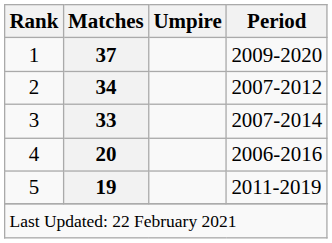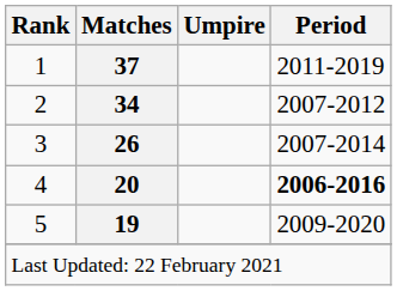 <table class="wikitable plainrowheaders sortable">
 <tr>
 <th scope=col>Rank</th>
 <th scope=col>Matches</th>
 <th scope=col>Umpire</th>
 <th scope=col>Period</th>
 </tr>
 <tr>
 <td align=center>1</td>
 <th scope=row style=text-align:center;>37</th>
 <td></td>
-<td>2009-2020</td>
+<td>2011-2019</td>
 </tr>
 <tr>
 <td align=center>2</td>
 <th scope=row style=text-align:center;>34</th>
 <td></td>
 <td>2007-2012</td>
 </tr>
 <tr>
 <td align=center>3</td>
-<th scope=row style=text-align:center;>33</th>
+<th scope=row style=text-align:center;>26</th>
 <td></td>
 <td>2007-2014</td>
 </tr>
 <tr>
 <td align=center>4</td>
 <th scope=row style=text-align:center;>20</th>
 <td></td>
-<td>2006-2016</td>
+<td><strong>2006-2016</strong></td>
 </tr>
 <tr>
 <td align=center>5</td>
 <th scope=row style=text-align:center;>19</th>
 <td></td>
-<td>2011-2019</td>
+<td>2009-2020</td>
 </tr>
 <tr>
 </tr>
 <tr class=sortbottom>
 <td colspan=4><small>Last Updated: 22 February 2021</small></td>
 </tr>
 </table>
